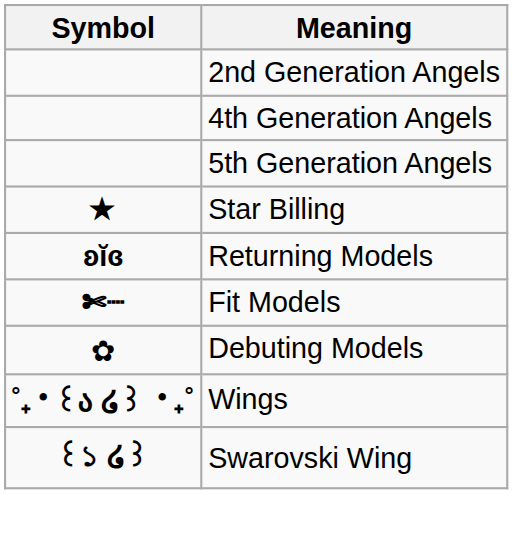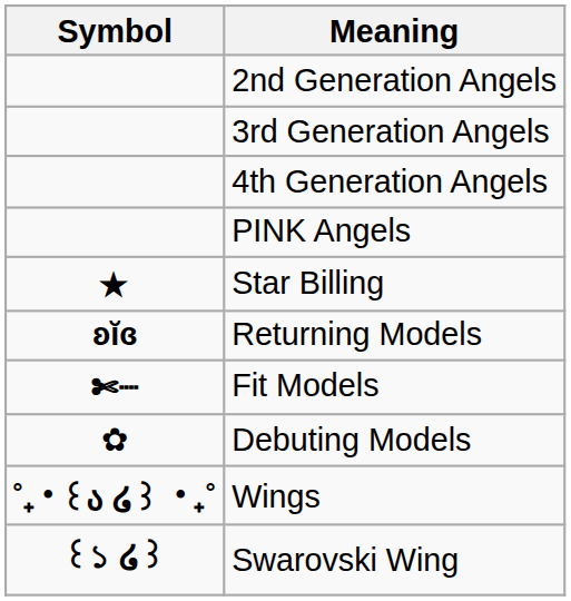 <table class="sortable wikitable" style="font-size:85%;">
 <tr>
 <th>Symbol</th>
 <th>Meaning</th>
 </tr>
 <tr>
 <td align="center"><strong></strong></td>
 <td>2nd Generation Angels</td>
 </tr>
 <tr>
 <td align="center"><strong></strong></td>
+<td>3rd Generation Angels</td>
+</tr>
+<tr>
+<td align="center"><strong></strong></td>
 <td>4th Generation Angels</td>
 </tr>
 <tr>
 <td align="center"><strong></strong></td>
-<td>5th Generation Angels</td>
+<td>PINK Angels</td>
 </tr>
 <tr>
 <td align="center"><strong>★</strong></td>
 <td>Star Billing</td>
 </tr>
 <tr>
 <td align="center"><strong>ʚĭɞ</strong></td>
 <td>Returning Models</td>
 </tr>
 <tr>
 <td align="center"><strong>✄┈</strong></td>
 <td>Fit Models</td>
 </tr>
 <tr>
 <td align="center">✿</td>
 <td>Debuting Models</td>
 </tr>
 <tr>
 <td align="center"><strong>˚₊‧꒰ა ໒꒱ ‧₊˚</strong></td>
 <td>Wings</td>
 </tr>
 <tr>
 <td align="center"><strong>꒰১ ໒꒱</strong></td>
 <td>Swarovski Wing</td>
 </tr>
 </table>
